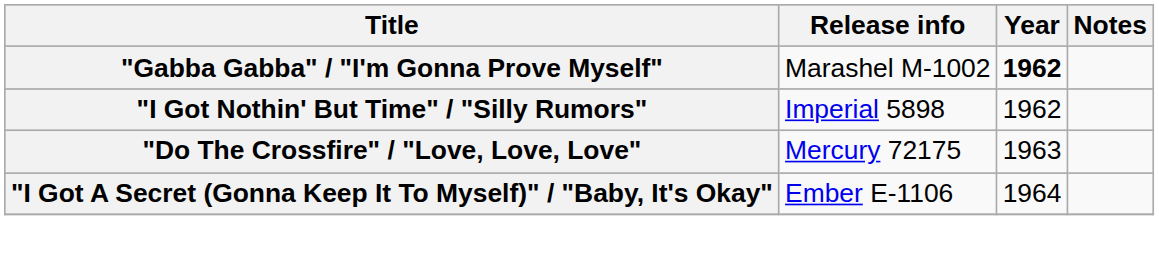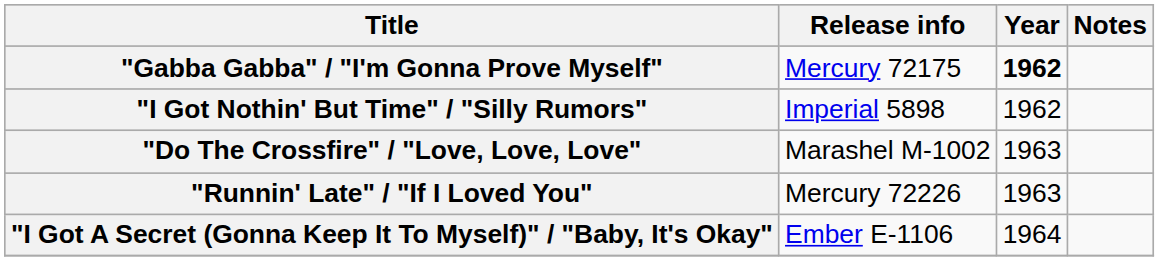 <table class="wikitable plainrowheaders sortable">
 <tr>
 <th scope="col">Title</th>
 <th scope="col">Release info</th>
 <th scope="col">Year</th>
 <th scope="col" class="unsortable">Notes</th>
 </tr>
 <tr>
 <th scope="row">"Gabba Gabba" / "I'm Gonna Prove Myself"</th>
-<td>Marashel M-1002</td>
+<td><a href='#'>Mercury</a> 72175</td>
 <td><strong>1962</strong></td>
 <td></td>
 </tr>
 <tr>
 <th scope="row">"I Got Nothin' But Time" / "Silly Rumors"</th>
 <td><a href='#'>Imperial</a> 5898</td>
 <td>1962</td>
 <td></td>
 </tr>
 <tr>
 <th scope="row">"Do The Crossfire" / "Love, Love, Love"</th>
-<td><a href='#'>Mercury</a> 72175</td>
+<td>Marashel M-1002</td>
+<td>1963</td>
+<td></td>
+</tr>
+<tr>
+<th scope="row">"Runnin' Late" / "If I Loved You"</th>
+<td>Mercury 72226</td>
 <td>1963</td>
 <td></td>
 </tr>
 <tr>
 <th scope="row">"I Got A Secret (Gonna Keep It To Myself)" / "Baby, It's Okay"</th>
 <td><a href='#'>Ember</a> E-1106</td>
 <td>1964</td>
 <td></td>
 </tr>
 <tr>
 </tr>
 </table>
